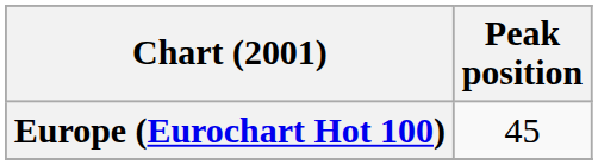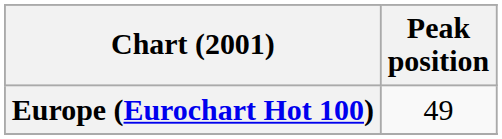 <table class="wikitable sortable plainrowheaders" style="text-align:center">
 <tr>
 <th scope="col">Chart (2001)</th>
 <th scope="col">Peak<br>position</th>
 </tr>
 <tr>
 <th scope="row">Europe (<a href='#'>Eurochart Hot 100</a>)</th>
-<td>45</td>
+<td>49</td>
 </tr>
 <tr>
 </tr>
 <tr>
 </tr>
 <tr>
 </tr>
 <tr>
 </tr>
 </table>
